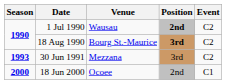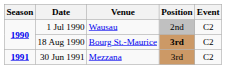 <table class="wikitable" style="text-align:center; font-size:95%;">
 <tr>
 <th>Season</th>
 <th>Date</th>
 <th>Venue</th>
 <th>Position</th>
 <th>Event</th>
 </tr>
 <tr>
 <td rowspan=2><strong><a href='#'>1990</a></strong></td>
 <td align=right>1 Jul 1990</td>
 <td align=left><a href='#'>Wausau</a></td>
-<td bgcolor=silver><strong>2nd</strong></td>
+<td bgcolor=silver>2nd</td>
 <td>C2</td>
 </tr>
 <tr>
 <td align=right>18 Aug 1990</td>
 <td align=left><a href='#'>Bourg St.-Maurice</a></td>
 <td bgcolor=cc9966><strong>3rd</strong></td>
 <td>C2</td>
 </tr>
 <tr>
-<td><strong><a href='#'>1993</a></strong></td>
+<td><strong><a href='#'>1991</a></strong></td>
 <td align=right>30 Jun 1991</td>
 <td align=left><a href='#'>Mezzana</a></td>
 <td bgcolor=cc9966>3rd</td>
 <td>C2</td>
 </tr>
-<tr>
-<td><strong><a href='#'>2000</a></strong></td>
-<td align=right>18 Jun 2000</td>
-<td align=left><a href='#'>Ocoee</a></td>
-<td bgcolor=silver>2nd</td>
-<td>C1</td>
-</tr>
 </table>
